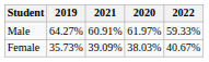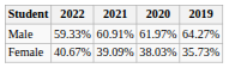 <table class="wikitable sortable">
 <tr>
 <th>Student</th>
-<th>2019</th>
+<th>2022</th>
 <th>2021</th>
 <th>2020</th>
-<th>2022</th>
+<th>2019</th>
 </tr>
 <tr>
 <td>Male</td>
-<td>64.27%</td>
+<td>59.33%</td>
 <td>60.91%</td>
 <td>61.97%</td>
-<td>59.33%</td>
+<td>64.27%</td>
 </tr>
 <tr>
 <td>Female</td>
-<td>35.73%</td>
+<td>40.67%</td>
 <td>39.09%</td>
 <td>38.03%</td>
-<td>40.67%</td>
+<td>35.73%</td>
 </tr>
 </table>
